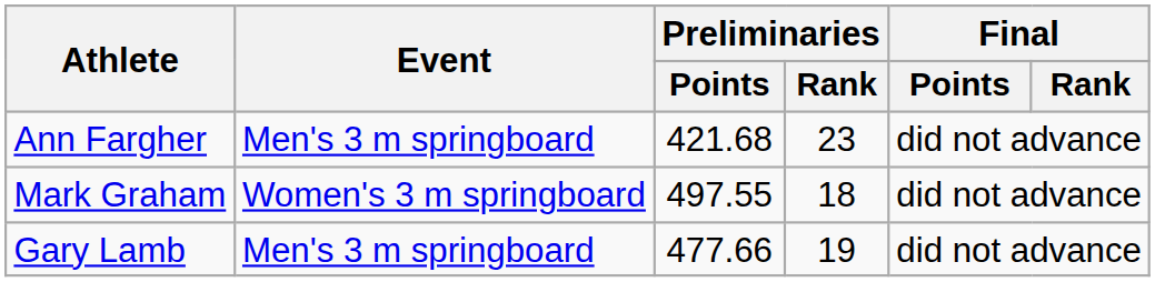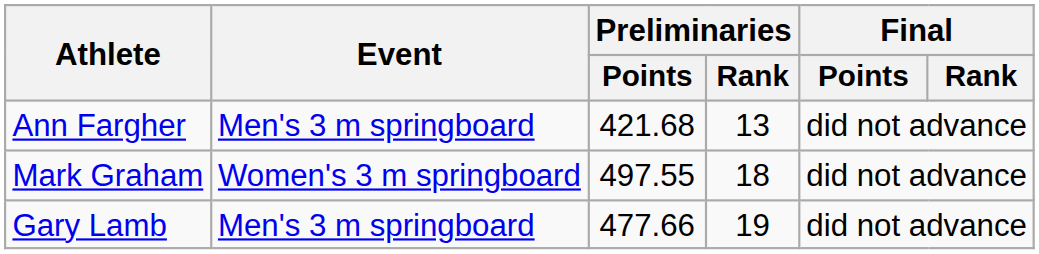 <table class="wikitable" style="font-size:90%;">
 <tr>
 <th rowspan=2>Athlete</th>
 <th rowspan=2>Event</th>
 <th colspan=2>Preliminaries</th>
 <th colspan=2>Final</th>
 </tr>
 <tr style="font-size:95%">
 <th>Points</th>
 <th>Rank</th>
 <th>Points</th>
 <th>Rank</th>
 </tr>
 <tr align=center>
 <td align=left><a href='#'>Ann Fargher</a></td>
 <td align=left><a href='#'>Men's 3 m springboard</a></td>
 <td>421.68</td>
-<td>23</td>
+<td>13</td>
 <td colspan=2>did not advance</td>
 </tr>
 <tr align=center>
 <td align=left><a href='#'>Mark Graham</a></td>
 <td align=left><a href='#'>Women's 3 m springboard</a></td>
 <td>497.55</td>
 <td>18</td>
 <td colspan=2>did not advance</td>
 </tr>
 <tr align=center>
 <td align=left><a href='#'>Gary Lamb</a></td>
 <td align=left><a href='#'>Men's 3 m springboard</a></td>
 <td>477.66</td>
 <td>19</td>
 <td colspan=2>did not advance</td>
 </tr>
 </table>
